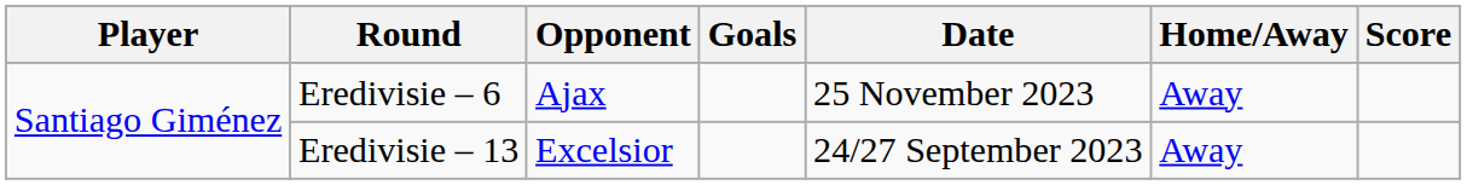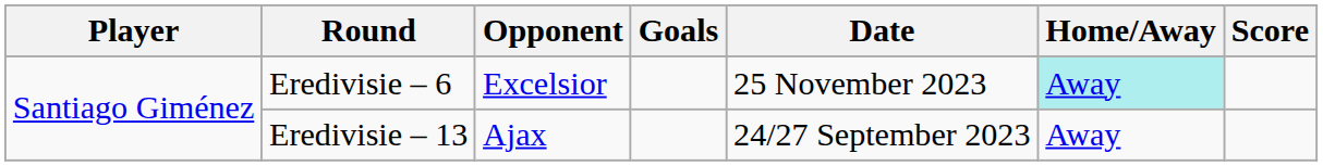 <table class="wikitable" style="text-align: left;">
 <tr>
 <th>Player</th>
 <th>Round</th>
 <th>Opponent</th>
 <th>Goals</th>
 <th>Date</th>
 <th>Home/Away</th>
 <th>Score</th>
 </tr>
 <tr>
 <td align="left" rowspan="2"> <a href='#'>Santiago Giménez</a></td>
 <td>Eredivisie – 6</td>
-<td><a href='#'>Ajax</a></td>
+<td><a href='#'>Excelsior</a></td>
 <td>  </td>
 <td>25 November 2023</td>
-<td><a href='#'>Away</a></td>
+<td style="background: paleturquoise;"><a href='#'>Away</a></td>
 <td></td>
 </tr>
 <tr>
 <td>Eredivisie – 13</td>
-<td><a href='#'>Excelsior</a></td>
+<td><a href='#'>Ajax</a></td>
 <td>  </td>
 <td>24/27 September 2023</td>
 <td><a href='#'>Away</a></td>
 <td></td>
 </tr>
 </table>
